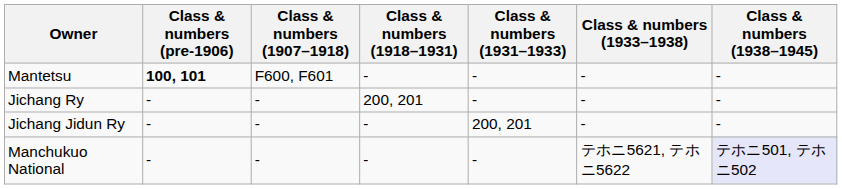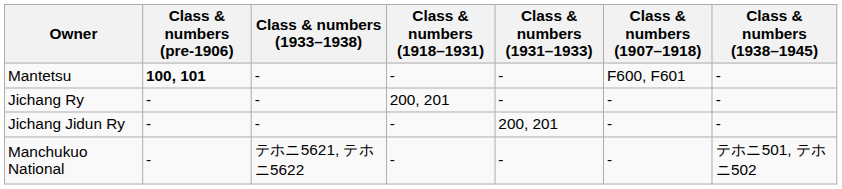 <table class="wikitable">
 <tr>
 <th>Owner</th>
 <th>Class & numbers<br>(pre-1906)</th>
-<th>Class & numbers<br>(1907–1918)</th>
+<th>Class & numbers<br>(1933–1938)</th>
 <th>Class & numbers<br>(1918–1931)</th>
 <th>Class & numbers<br>(1931–1933)</th>
-<th>Class & numbers<br>(1933–1938)</th>
+<th>Class & numbers<br>(1907–1918)</th>
 <th>Class & numbers<br>(1938–1945)</th>
 </tr>
 <tr>
 <td>Mantetsu</td>
 <td><strong>100, 101</strong></td>
-<td>F600, F601</td>
 <td>-</td>
 <td>-</td>
 <td>-</td>
+<td>F600, F601</td>
 <td>-</td>
 </tr>
 <tr>
 <td>Jichang Ry</td>
 <td>-</td>
 <td>-</td>
 <td>200, 201</td>
 <td>-</td>
 <td>-</td>
 <td>-</td>
 </tr>
 <tr>
 <td>Jichang Jidun Ry</td>
 <td>-</td>
 <td>-</td>
 <td>-</td>
 <td>200, 201</td>
 <td>-</td>
 <td>-</td>
 </tr>
 <tr>
 <td>Manchukuo National</td>
 <td>-</td>
+<td>テホニ5621, テホニ5622</td>
 <td>-</td>
 <td>-</td>
 <td>-</td>
-<td>テホニ5621, テホニ5622</td>
-<td style="background: lavender;">テホニ501, テホニ502</td>
+<td>テホニ501, テホニ502</td>
 </tr>
 </table>
